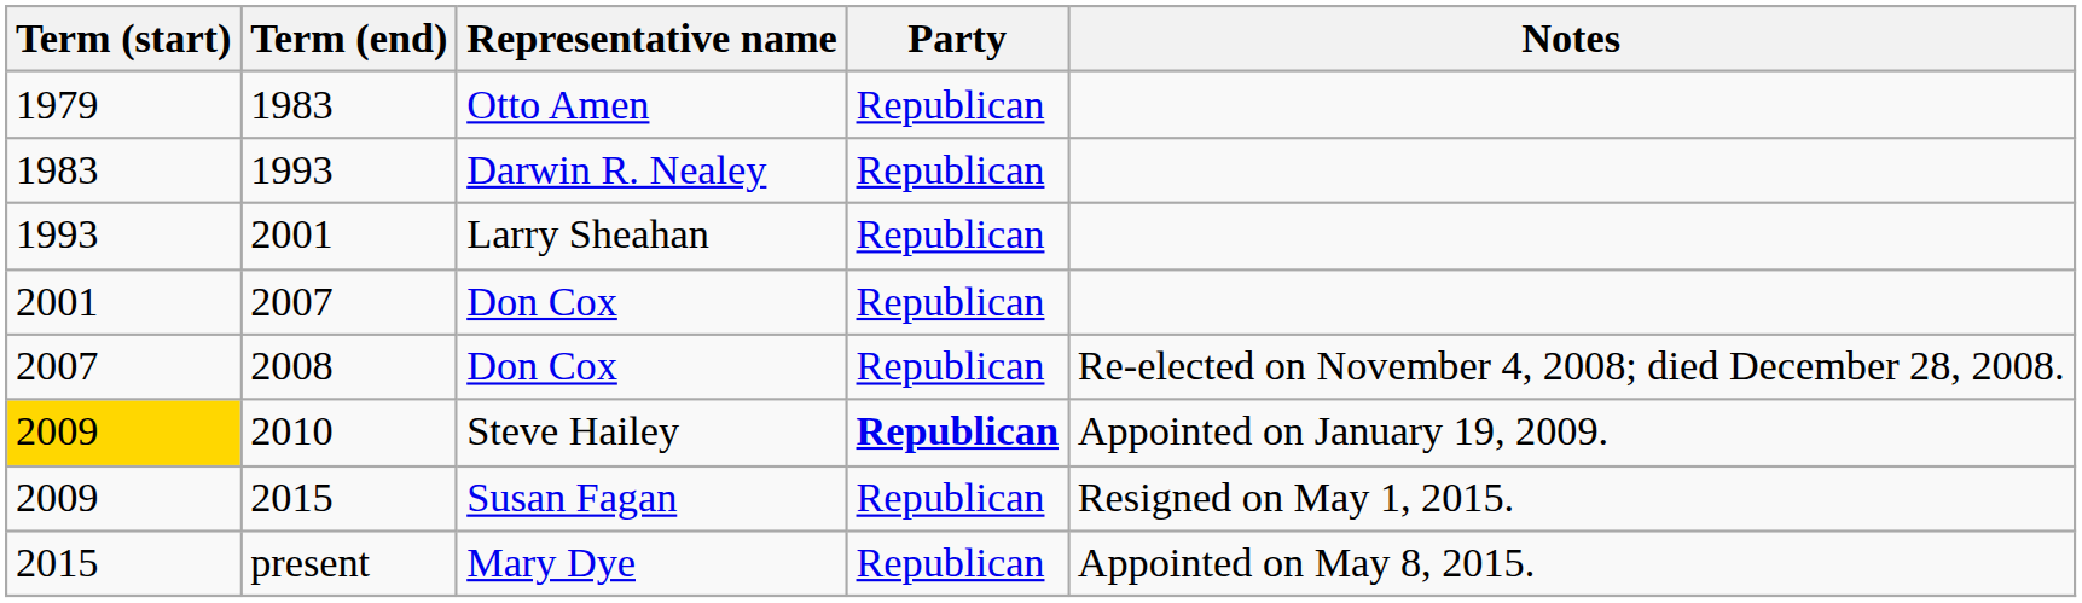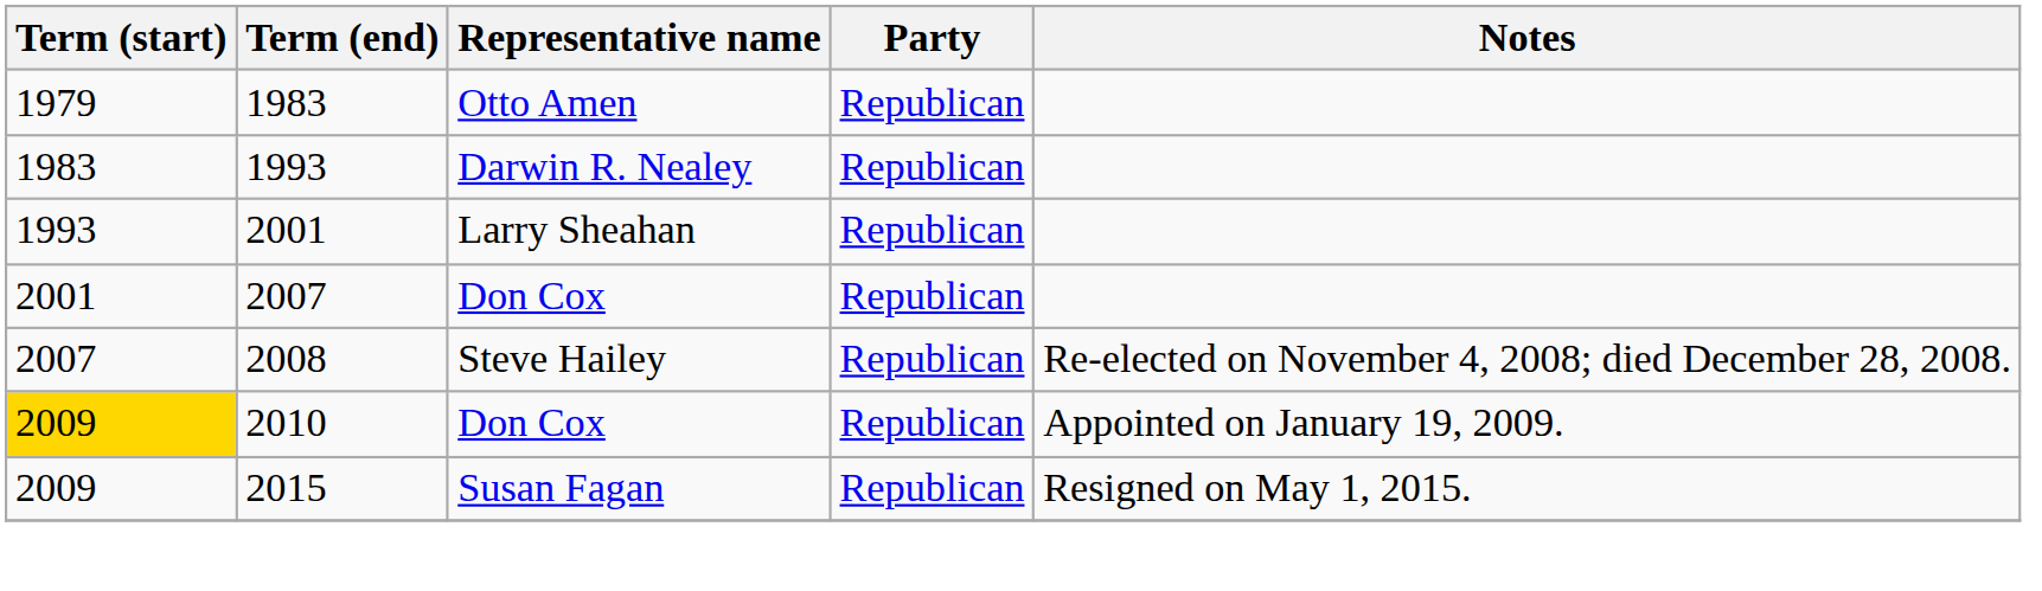 <table class="wikitable sortable">
 <tr>
 <th>Term (start)</th>
 <th>Term (end)</th>
 <th>Representative name</th>
 <th>Party</th>
 <th>Notes</th>
 </tr>
 <tr>
 <td>1979</td>
 <td>1983</td>
 <td><a href='#'>Otto Amen</a></td>
 <td><a href='#'>Republican</a></td>
 <td></td>
 </tr>
 <tr>
 <td>1983</td>
 <td>1993</td>
 <td><a href='#'>Darwin R. Nealey</a></td>
 <td><a href='#'>Republican</a></td>
 <td></td>
 </tr>
 <tr>
 <td>1993</td>
 <td>2001</td>
 <td>Larry Sheahan</td>
 <td><a href='#'>Republican</a></td>
 <td></td>
 </tr>
 <tr>
 <td>2001</td>
 <td>2007</td>
 <td><a href='#'>Don Cox</a></td>
 <td><a href='#'>Republican</a></td>
 <td></td>
 </tr>
 <tr>
 <td>2007</td>
 <td>2008</td>
-<td><a href='#'>Don Cox</a></td>
+<td>Steve Hailey</td>
 <td><a href='#'>Republican</a></td>
 <td>Re-elected on November 4, 2008; died December 28, 2008.</td>
 </tr>
 <tr>
 <td style="background: gold;">2009</td>
 <td>2010</td>
-<td>Steve Hailey</td>
-<td><strong><a href='#'>Republican</a></strong></td>
+<td><a href='#'>Don Cox</a></td>
+<td><a href='#'>Republican</a></td>
 <td>Appointed on January 19, 2009.</td>
 </tr>
 <tr>
 <td>2009</td>
 <td>2015</td>
 <td><a href='#'>Susan Fagan</a></td>
 <td><a href='#'>Republican</a></td>
 <td>Resigned on May 1, 2015.</td>
 </tr>
 <tr>
-<td>2015</td>
-<td>present</td>
-<td><a href='#'>Mary Dye</a></td>
-<td><a href='#'>Republican</a></td>
-<td>Appointed on May 8, 2015.</td>
-</tr>
-<tr>
 </tr>
 </table>
